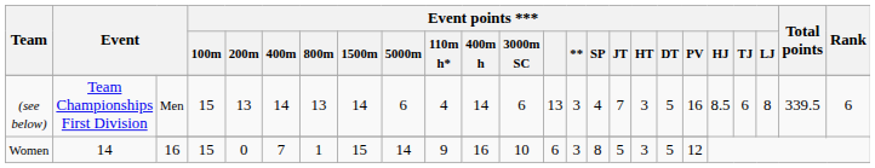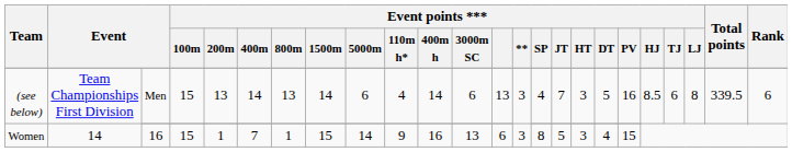 <table class="wikitable" style="text-align:left; font-size:90%">
 <tr>
 <th rowspan="2">Team</th>
 <th colspan="2" rowspan="2">Event</th>
 <th colspan="19">Event points ***</th>
 <th rowspan="2">Total<br>points</th>
 <th rowspan="2">Rank</th>
 </tr>
 <tr>
 <th><small>100m</small></th>
 <th><small>200m</small></th>
 <th><small>400m</small></th>
 <th><small>800m</small></th>
 <th><small>1500m</small></th>
 <th><small>5000m</small></th>
 <th><small>110m h*</small></th>
 <th><small>400m h</small></th>
 <th><small>3000m SC</small></th>
 <th><small></small></th>
 <th><small>**</small></th>
 <th><small>SP</small></th>
 <th><small>JT</small></th>
 <th><small>HT</small></th>
 <th><small>DT</small></th>
 <th><small>PV</small></th>
 <th><small>HJ</small></th>
 <th><small>TJ</small></th>
 <th><small>LJ</small></th>
 </tr>
 <tr>
 </tr>
 <tr align=center>
 <td rowspan="2"><br><em><small>(see below)</small></em></td>
 <td rowspan="2"><a href='#'>Team Championships First Division</a></td>
 <td><small>Men</small></td>
 <td>15</td>
 <td>13</td>
 <td>14</td>
 <td>13</td>
 <td>14</td>
 <td>6</td>
 <td>4</td>
 <td>14</td>
 <td>6</td>
 <td>13</td>
 <td rowspan="2">3</td>
 <td>4</td>
 <td>7</td>
 <td>3</td>
 <td>5</td>
 <td>16</td>
 <td>8.5</td>
 <td>6</td>
 <td>8</td>
 <td rowspan="2">339.5</td>
 <td rowspan="2">6</td>
 </tr>
 <tr>
 </tr>
 <tr align=center>
 <td><small>Women</small></td>
 <td>14</td>
 <td>16</td>
 <td>15</td>
-<td>0</td>
+<td>1</td>
 <td>7</td>
 <td>1</td>
 <td>15</td>
 <td>14</td>
 <td>9</td>
 <td>16</td>
-<td>10</td>
+<td>13</td>
 <td>6</td>
 <td>3</td>
 <td>8</td>
 <td>5</td>
 <td>3</td>
-<td>5</td>
-<td>12</td>
+<td>4</td>
+<td>15</td>
 </tr>
 </table>
